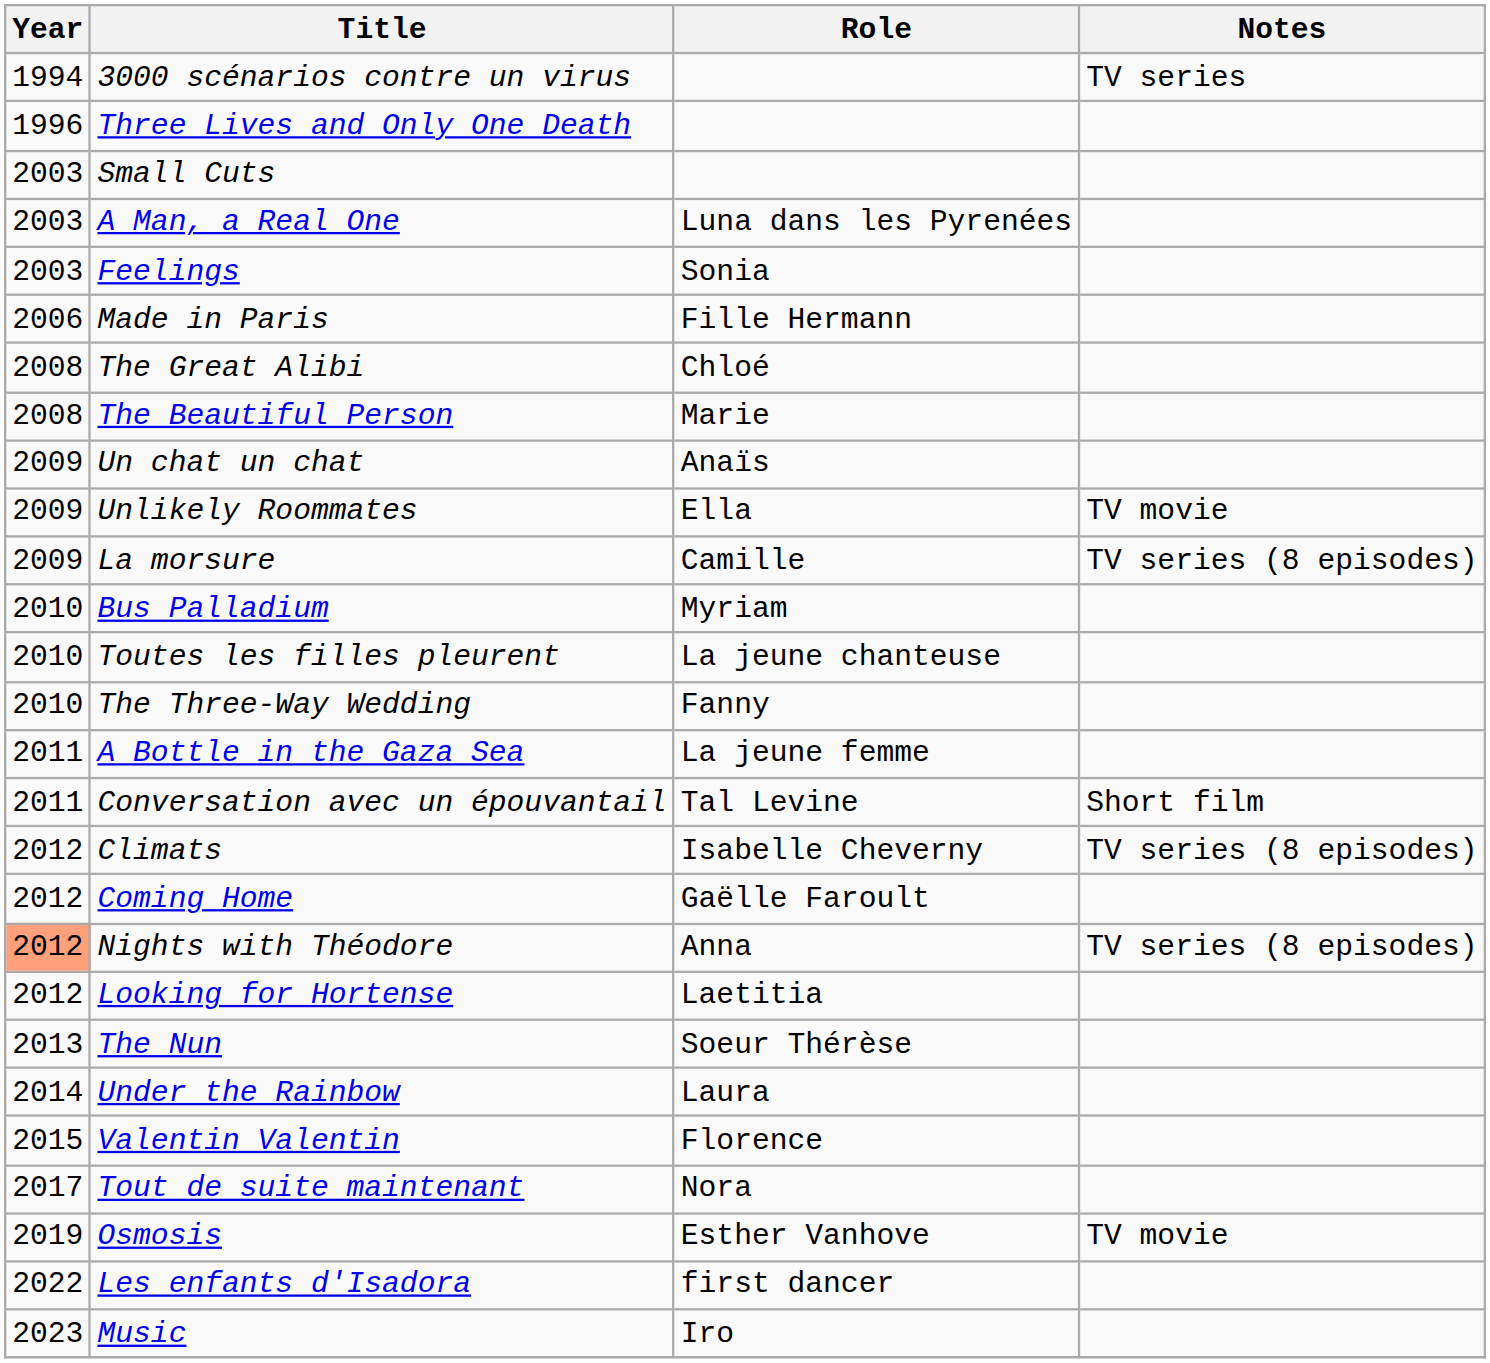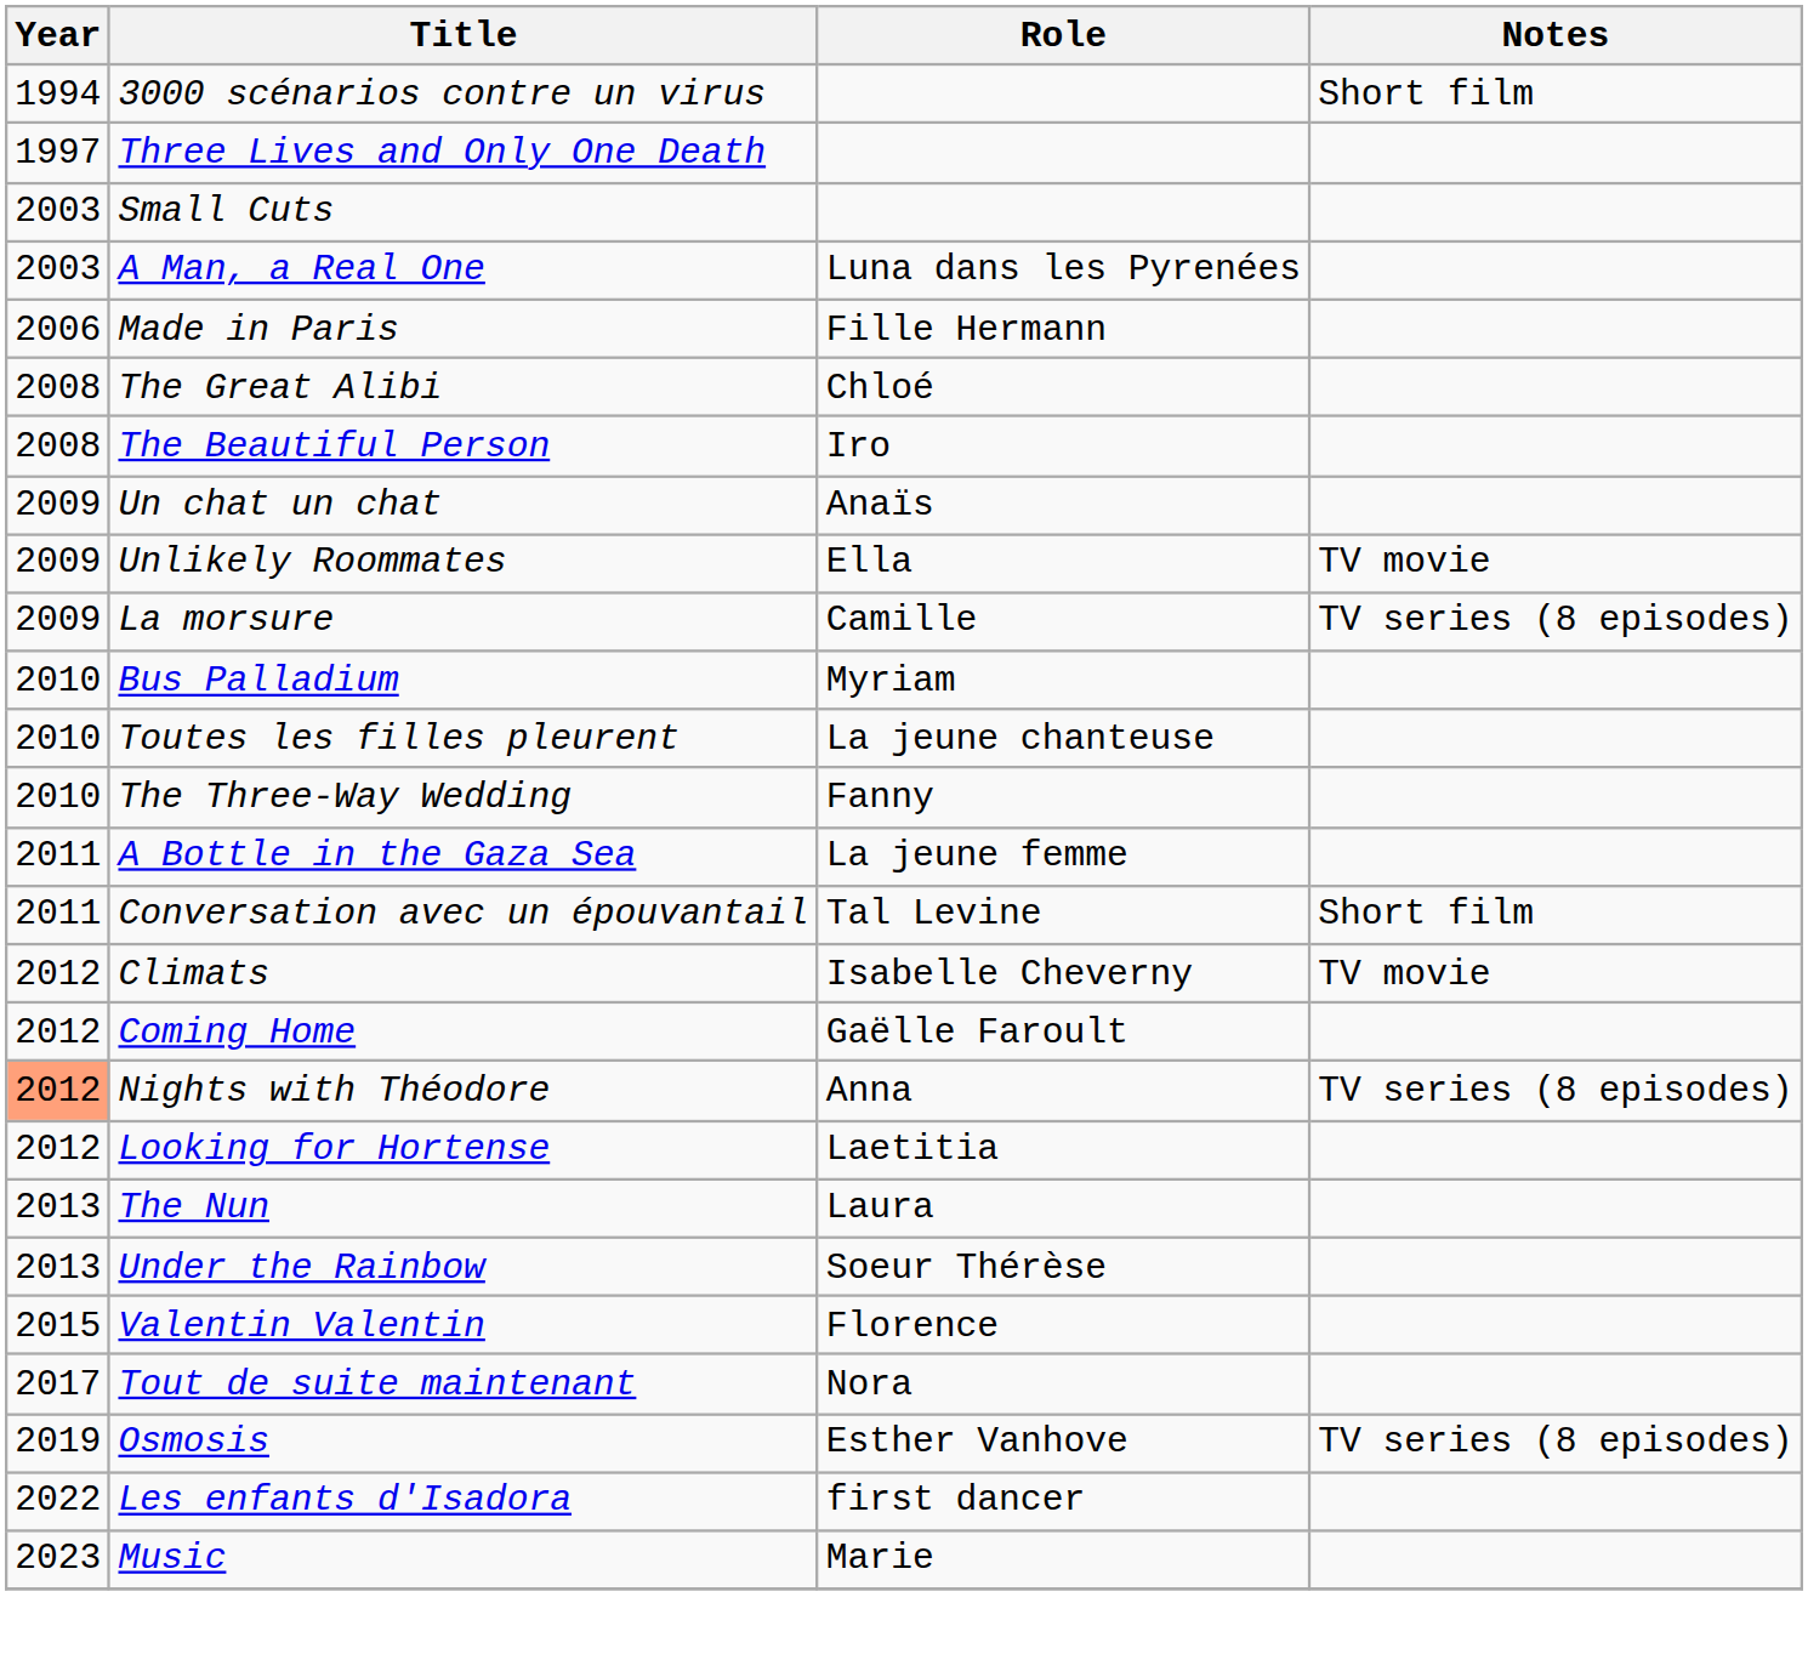 <table class="wikitable sortable">
 <tr>
 <th>Year</th>
 <th>Title</th>
 <th>Role</th>
 <th class="unsortable">Notes</th>
 </tr>
 <tr>
 <td>1994</td>
 <td><em>3000 scénarios contre un virus</em></td>
 <td></td>
-<td>TV series</td>
+<td>Short film</td>
 </tr>
 <tr>
-<td>1996</td>
+<td>1997</td>
 <td><em><a href='#'>Three Lives and Only One Death</a></em></td>
 <td></td>
 <td></td>
 </tr>
 <tr>
 <td>2003</td>
 <td><em>Small Cuts</em></td>
 <td></td>
 <td></td>
 </tr>
 <tr>
 <td>2003</td>
 <td><em><a href='#'>A Man, a Real One</a></em></td>
 <td>Luna dans les Pyrenées</td>
 <td></td>
 </tr>
 <tr>
-<td>2003</td>
-<td><em><a href='#'>Feelings</a></em></td>
-<td>Sonia</td>
-<td></td>
-</tr>
-<tr>
 <td>2006</td>
 <td><em>Made in Paris</em></td>
 <td>Fille Hermann</td>
 <td></td>
 </tr>
 <tr>
 <td>2008</td>
 <td><em>The Great Alibi</em></td>
 <td>Chloé</td>
 <td></td>
 </tr>
 <tr>
 <td>2008</td>
 <td><em><a href='#'>The Beautiful Person</a></em></td>
-<td>Marie</td>
+<td>Iro</td>
 <td></td>
 </tr>
 <tr>
 <td>2009</td>
 <td><em>Un chat un chat</em></td>
 <td>Anaïs</td>
 <td></td>
 </tr>
 <tr>
 <td>2009</td>
 <td><em>Unlikely Roommates</em></td>
 <td>Ella</td>
 <td>TV movie</td>
 </tr>
 <tr>
 <td>2009</td>
 <td><em>La morsure</em></td>
 <td>Camille</td>
 <td>TV series (8 episodes)</td>
 </tr>
 <tr>
 <td>2010</td>
 <td><em><a href='#'>Bus Palladium</a></em></td>
 <td>Myriam</td>
 <td></td>
 </tr>
 <tr>
 <td>2010</td>
 <td><em>Toutes les filles pleurent</em></td>
 <td>La jeune chanteuse</td>
 <td></td>
 </tr>
 <tr>
 <td>2010</td>
 <td><em>The Three-Way Wedding</em></td>
 <td>Fanny</td>
 <td></td>
 </tr>
 <tr>
 <td>2011</td>
 <td><em><a href='#'>A Bottle in the Gaza Sea</a></em></td>
 <td>La jeune femme</td>
 <td></td>
 </tr>
 <tr>
 <td>2011</td>
 <td><em>Conversation avec un épouvantail</em></td>
 <td>Tal Levine</td>
 <td>Short film</td>
 </tr>
 <tr>
 <td>2012</td>
 <td><em>Climats</em></td>
 <td>Isabelle Cheverny</td>
-<td>TV series (8 episodes)</td>
+<td>TV movie</td>
 </tr>
 <tr>
 <td>2012</td>
 <td><em><a href='#'>Coming Home</a></em></td>
 <td>Gaëlle Faroult</td>
 <td></td>
 </tr>
 <tr>
 <td style="background: lightsalmon;">2012</td>
 <td><em>Nights with Théodore</em></td>
 <td>Anna</td>
 <td>TV series (8 episodes)</td>
 </tr>
 <tr>
 <td>2012</td>
 <td><em><a href='#'>Looking for Hortense</a></em></td>
 <td>Laetitia</td>
 <td></td>
 </tr>
 <tr>
 <td>2013</td>
 <td><em><a href='#'>The Nun</a></em></td>
-<td>Soeur Thérèse</td>
+<td>Laura</td>
 <td></td>
 </tr>
 <tr>
-<td>2014</td>
+<td>2013</td>
 <td><em><a href='#'>Under the Rainbow</a></em></td>
-<td>Laura</td>
+<td>Soeur Thérèse</td>
 <td></td>
 </tr>
 <tr>
 <td>2015</td>
 <td><em><a href='#'>Valentin Valentin</a></em></td>
 <td>Florence</td>
 <td></td>
 </tr>
 <tr>
 <td>2017</td>
 <td><em><a href='#'>Tout de suite maintenant</a></em></td>
 <td>Nora</td>
 <td></td>
 </tr>
 <tr>
 <td>2019</td>
 <td><em><a href='#'>Osmosis</a></em></td>
 <td>Esther Vanhove</td>
-<td>TV movie</td>
+<td>TV series (8 episodes)</td>
 </tr>
 <tr>
 <td>2022</td>
 <td><em><a href='#'>Les enfants d'Isadora</a></em></td>
 <td>first dancer</td>
 <td></td>
 </tr>
 <tr>
 <td>2023</td>
 <td><em><a href='#'>Music</a></em></td>
-<td>Iro</td>
+<td>Marie</td>
 <td></td>
 </tr>
 <tr>
 </tr>
 </table>
